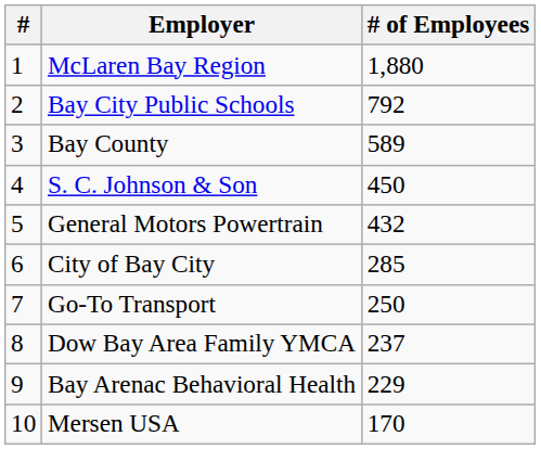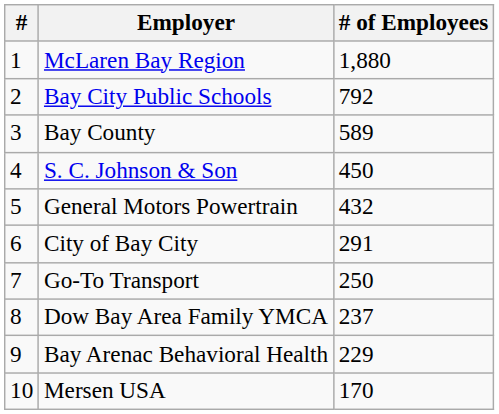 <table class="wikitable">
 <tr>
 <th>#</th>
 <th>Employer</th>
 <th># of Employees</th>
 </tr>
 <tr>
 <td>1</td>
 <td><a href='#'>McLaren Bay Region</a></td>
 <td>1,880</td>
 </tr>
 <tr>
 <td>2</td>
 <td><a href='#'>Bay City Public Schools</a></td>
 <td>792</td>
 </tr>
 <tr>
 <td>3</td>
 <td>Bay County</td>
 <td>589</td>
 </tr>
 <tr>
 <td>4</td>
 <td><a href='#'>S. C. Johnson & Son</a></td>
 <td>450</td>
 </tr>
 <tr>
 <td>5</td>
 <td>General Motors Powertrain</td>
 <td>432</td>
 </tr>
 <tr>
 <td>6</td>
 <td>City of Bay City</td>
-<td>285</td>
+<td>291</td>
 </tr>
 <tr>
 <td>7</td>
 <td>Go-To Transport</td>
 <td>250</td>
 </tr>
 <tr>
 <td>8</td>
 <td>Dow Bay Area Family YMCA</td>
 <td>237</td>
 </tr>
 <tr>
 <td>9</td>
 <td>Bay Arenac Behavioral Health</td>
 <td>229</td>
 </tr>
 <tr>
 <td>10</td>
 <td>Mersen USA</td>
 <td>170</td>
 </tr>
 </table>
